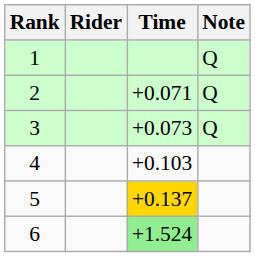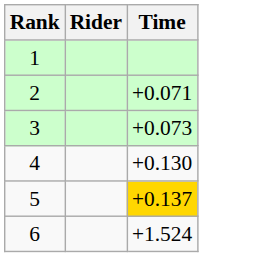 <table class="wikitable" style="font-size:95%" style="text-align:center; width:35em;">
 <tr>
 <th>Rank</th>
 <th>Rider</th>
 <th>Time</th>
-<th>Note</th>
 </tr>
 <tr bgcolor=ccffcc>
 <td align=center>1</td>
 <td align=left></td>
 <td></td>
-<td>Q</td>
 </tr>
 <tr bgcolor=ccffcc>
 <td align=center>2</td>
 <td align=left></td>
 <td>+0.071</td>
-<td>Q</td>
 </tr>
 <tr bgcolor=ccffcc>
 <td align=center>3</td>
 <td align=left></td>
 <td>+0.073</td>
-<td>Q</td>
 </tr>
 <tr>
 <td align=center>4</td>
 <td align=left></td>
-<td>+0.103</td>
-<td></td>
+<td>+0.130</td>
 </tr>
 <tr>
 <td align=center>5</td>
 <td align=left></td>
 <td style="background: gold;">+0.137</td>
-<td></td>
 </tr>
 <tr>
 <td align=center>6</td>
 <td align=left></td>
-<td style="background: lightgreen;">+1.524</td>
-<td></td>
+<td>+1.524</td>
 </tr>
 </table>
